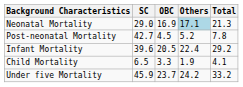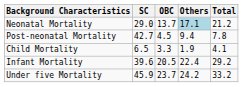 <table class="wikitable sortable">
 <tr>
 <th>Background Characteristics</th>
 <th>SC</th>
 <th>OBC</th>
 <th>Others</th>
 <th>Total</th>
 </tr>
 <tr>
 <td>Neonatal Mortality</td>
 <td>29.0</td>
-<td>16.9</td>
+<td>13.7</td>
 <td style="background: lightblue;">17.1</td>
-<td>21.3</td>
+<td>21.2</td>
 </tr>
 <tr>
 <td>Post-neonatal Mortality</td>
 <td>42.7</td>
 <td>4.5</td>
-<td>5.2</td>
+<td>9.4</td>
 <td>7.8</td>
+</tr>
+<tr>
+<td>Child Mortality</td>
+<td>6.5</td>
+<td>3.3</td>
+<td>1.9</td>
+<td>4.1</td>
 </tr>
 <tr>
 <td>Infant Mortality</td>
 <td>39.6</td>
 <td>20.5</td>
 <td>22.4</td>
 <td>29.2</td>
 </tr>
 <tr>
-<td>Child Mortality</td>
-<td>6.5</td>
-<td>3.3</td>
-<td>1.9</td>
-<td>4.1</td>
-</tr>
-<tr>
 <td>Under five Mortality</td>
 <td>45.9</td>
 <td>23.7</td>
 <td>24.2</td>
 <td>33.2</td>
 </tr>
 </table>
